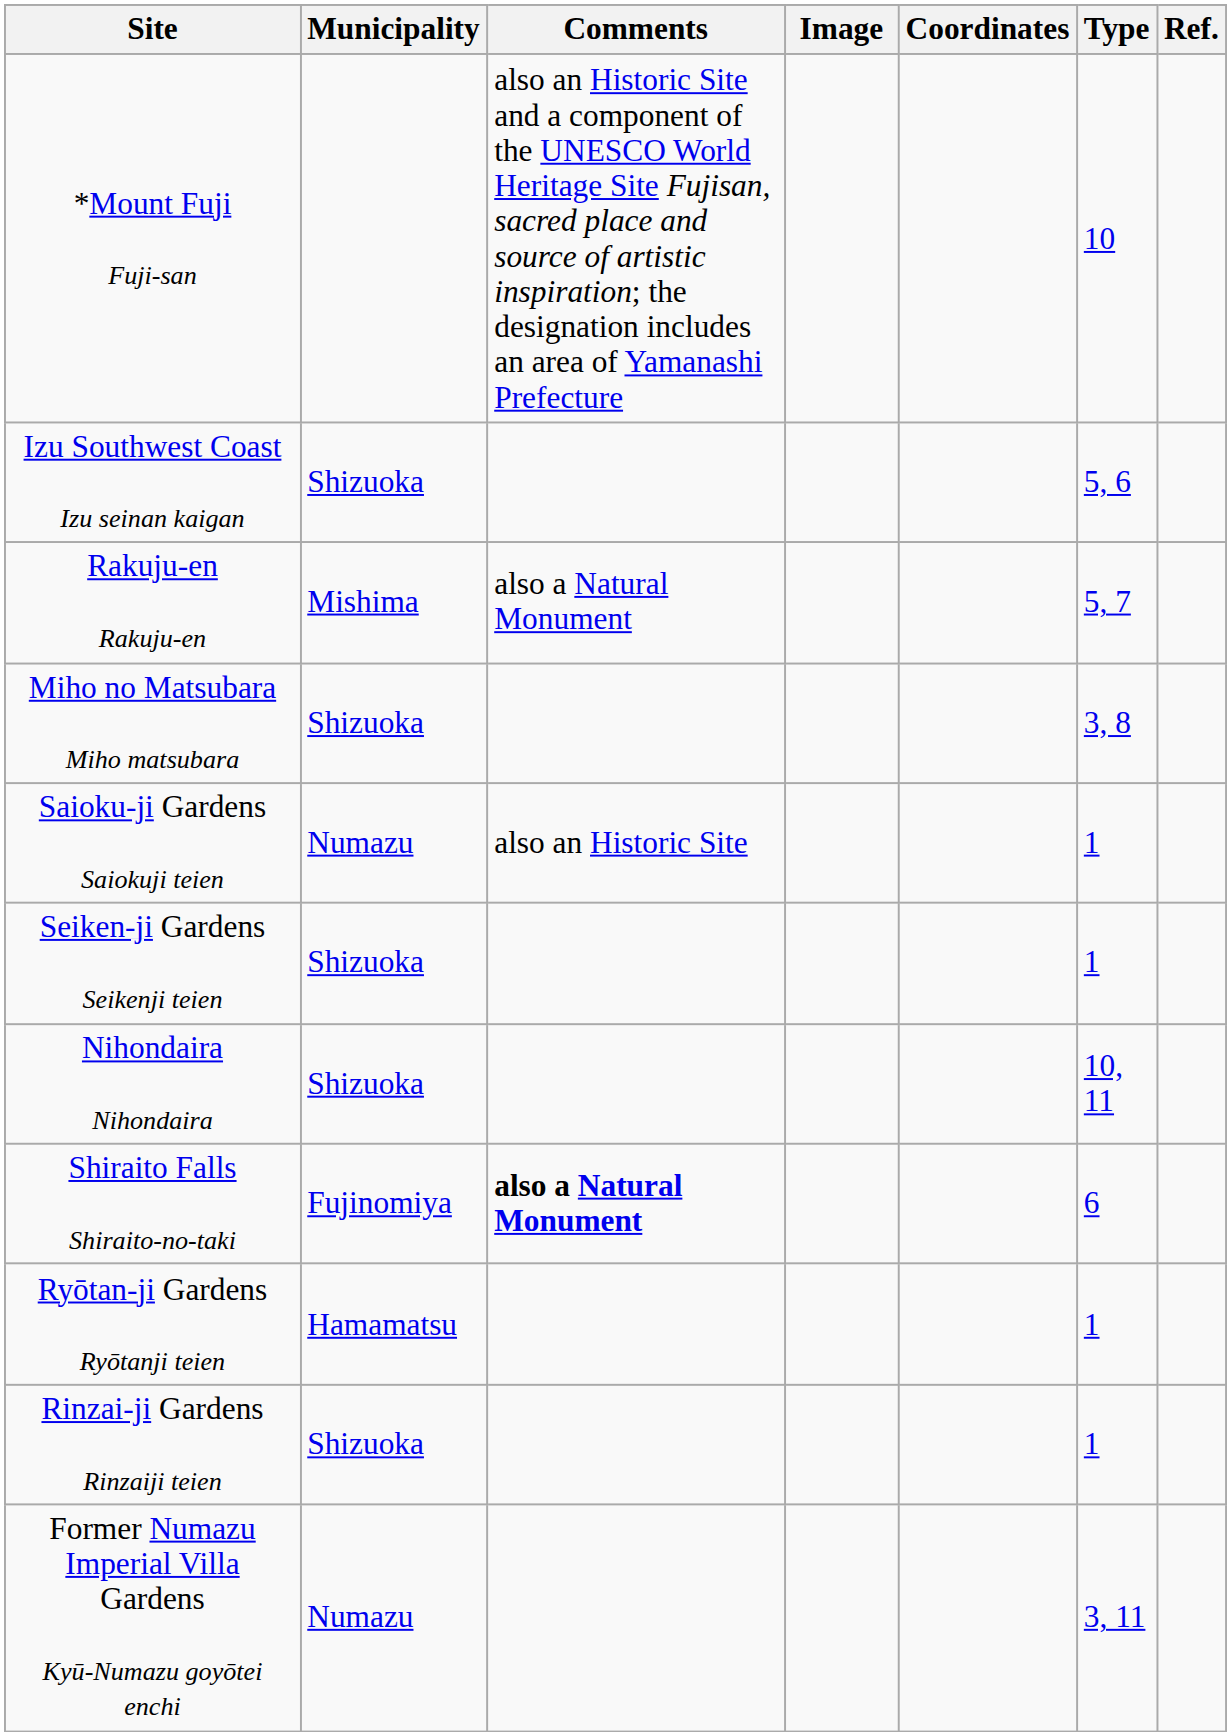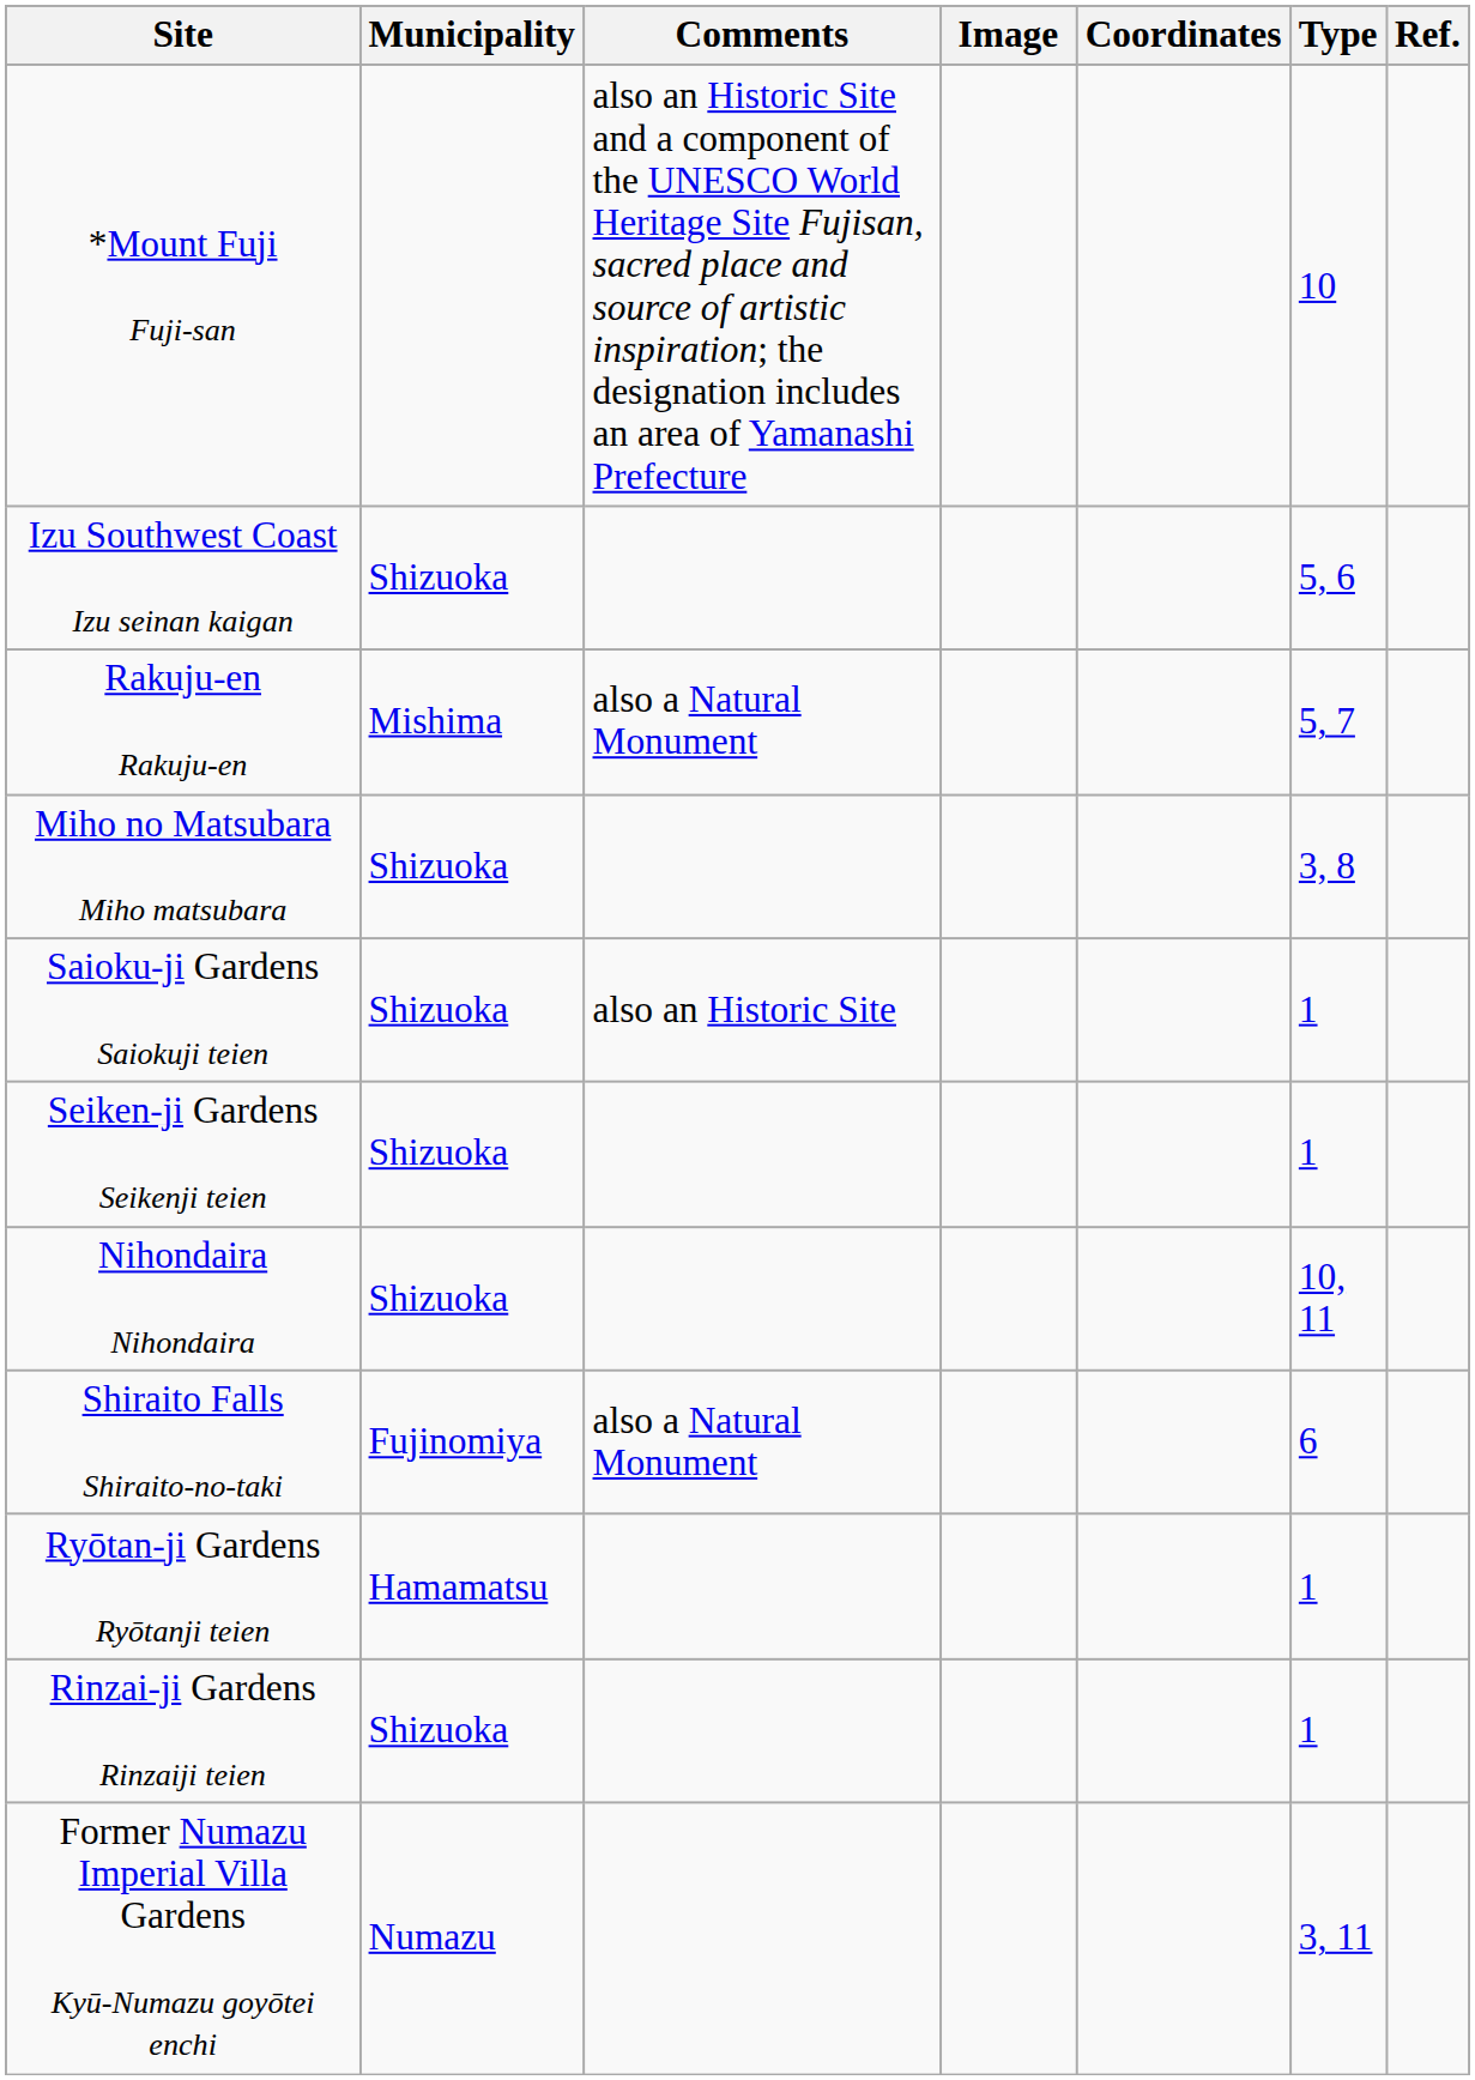 <table class="wikitable sortable"  style="width:100%;">
 <tr>
 <th width="30%" align="left">Site</th>
 <th width="10%" align="left">Municipality</th>
 <th width="30%" align="left" class="unsortable">Comments</th>
 <th width="10%" align="left"  class="unsortable">Image</th>
 <th width="10%" align="left" class="unsortable">Coordinates</th>
 <th width="5%" align="left">Type</th>
 <th width="5%" align="left"  class="unsortable">Ref.</th>
 </tr>
 <tr>
 <td align="center">*<a href='#'>Mount Fuji</a><br><br><small><em>Fuji-san</em></small></td>
 <td></td>
 <td>also an <a href='#'>Historic Site</a> and a component of the <a href='#'>UNESCO World Heritage Site</a> <em>Fujisan, sacred place and source of artistic inspiration</em>; the designation includes an area of <a href='#'>Yamanashi Prefecture</a></td>
 <td></td>
 <td></td>
 <td><a href='#'>10</a></td>
 <td></td>
 </tr>
 <tr>
 <td align="center"><a href='#'>Izu Southwest Coast</a><br><br><small><em>Izu seinan kaigan</em></small></td>
 <td><a href='#'>Shizuoka</a></td>
 <td></td>
 <td></td>
 <td></td>
 <td><a href='#'>5, 6</a></td>
 <td></td>
 </tr>
 <tr>
 <td align="center"><a href='#'>Rakuju-en</a><br><br><small><em>Rakuju-en</em></small></td>
 <td><a href='#'>Mishima</a></td>
 <td>also a <a href='#'>Natural Monument</a></td>
 <td></td>
 <td></td>
 <td><a href='#'>5, 7</a></td>
 <td></td>
 </tr>
 <tr>
 <td align="center"><a href='#'>Miho no Matsubara</a><br><br><small><em>Miho matsubara</em></small></td>
 <td><a href='#'>Shizuoka</a></td>
 <td></td>
 <td></td>
 <td></td>
 <td><a href='#'>3, 8</a></td>
 <td></td>
 </tr>
 <tr>
 <td align="center"><a href='#'>Saioku-ji</a> Gardens<br><br><small><em>Saiokuji teien</em></small></td>
-<td><a href='#'>Numazu</a></td>
+<td><a href='#'>Shizuoka</a></td>
 <td>also an <a href='#'>Historic Site</a></td>
 <td></td>
 <td></td>
 <td><a href='#'>1</a></td>
 <td></td>
 </tr>
 <tr>
 <td align="center"><a href='#'>Seiken-ji</a> Gardens<br><br><small><em>Seikenji teien</em></small></td>
 <td><a href='#'>Shizuoka</a></td>
 <td></td>
 <td></td>
 <td></td>
 <td><a href='#'>1</a></td>
 <td></td>
 </tr>
 <tr>
 <td align="center"><a href='#'>Nihondaira</a><br><br><small><em>Nihondaira</em></small></td>
 <td><a href='#'>Shizuoka</a></td>
 <td></td>
 <td></td>
 <td></td>
 <td><a href='#'>10, 11</a></td>
 <td></td>
 </tr>
 <tr>
 <td align="center"><a href='#'>Shiraito Falls</a><br><br><small><em>Shiraito-no-taki</em></small></td>
 <td><a href='#'>Fujinomiya</a></td>
-<td><strong>also a <a href='#'>Natural Monument</a></strong></td>
+<td>also a <a href='#'>Natural Monument</a></td>
 <td></td>
 <td></td>
 <td><a href='#'>6</a></td>
 <td></td>
 </tr>
 <tr>
 <td align="center"><a href='#'>Ryōtan-ji</a> Gardens<br><br><small><em>Ryōtanji teien</em></small></td>
 <td><a href='#'>Hamamatsu</a></td>
 <td></td>
 <td></td>
 <td></td>
 <td><a href='#'>1</a></td>
 <td></td>
 </tr>
 <tr>
 <td align="center"><a href='#'>Rinzai-ji</a> Gardens<br><br><small><em>Rinzaiji teien</em></small></td>
 <td><a href='#'>Shizuoka</a></td>
 <td></td>
 <td></td>
 <td></td>
 <td><a href='#'>1</a></td>
 <td></td>
 </tr>
 <tr>
 <td align="center">Former <a href='#'>Numazu Imperial Villa</a> Gardens<br><br><small><em>Kyū-Numazu goyōtei enchi</em></small></td>
 <td><a href='#'>Numazu</a></td>
 <td></td>
 <td></td>
 <td></td>
 <td><a href='#'>3, 11</a></td>
 <td></td>
 </tr>
 <tr>
 </tr>
 </table>
